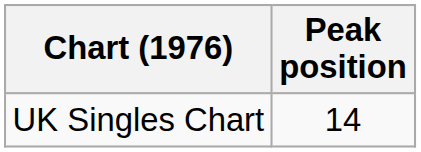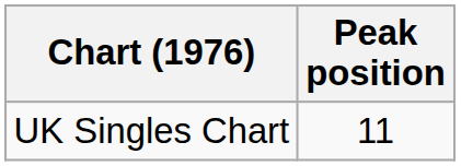 <table class="wikitable sortable">
 <tr>
 <th>Chart (1976)</th>
 <th>Peak<br>position</th>
 </tr>
 <tr>
 <td align="left">UK Singles Chart</td>
-<td style="text-align:center;">14</td>
+<td style="text-align:center;">11</td>
 </tr>
 </table>
